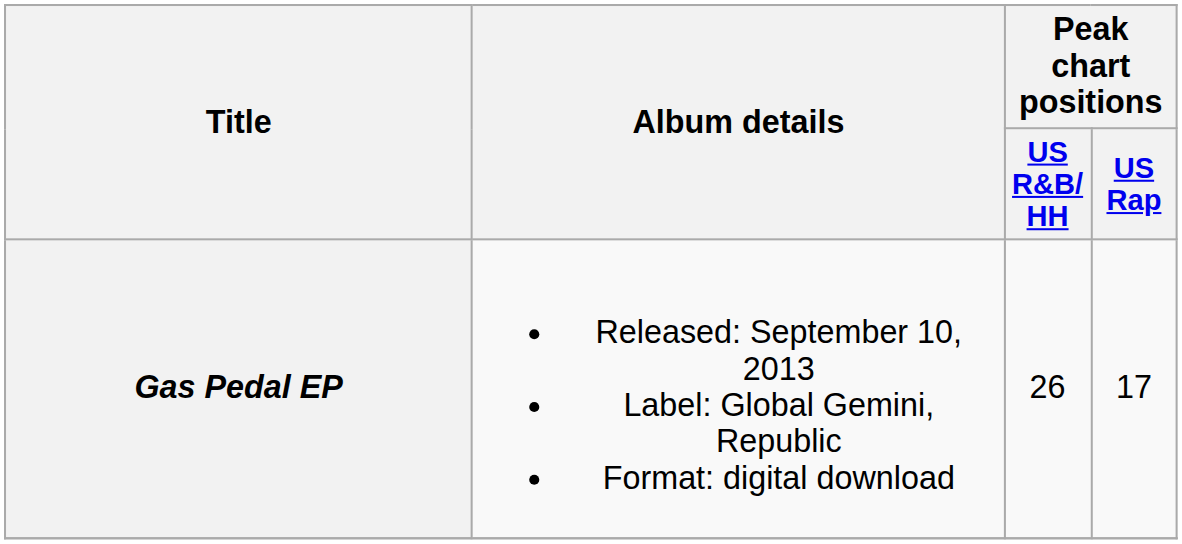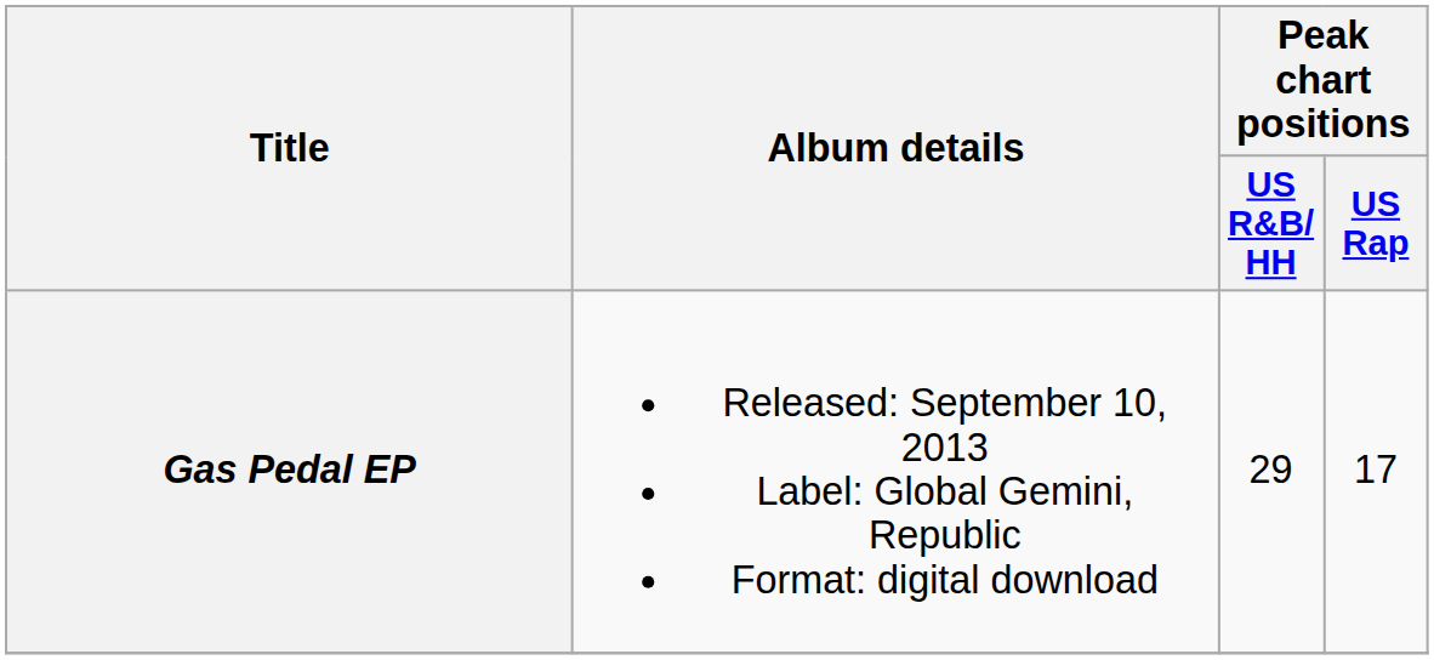 <table class="wikitable plainrowheaders" style="text-align:center;">
 <tr>
 <th scope="col" rowspan="2" style="width:14em;">Title</th>
 <th scope="col" rowspan="2" style="width:16em;">Album details</th>
 <th scope="col" colspan="2">Peak chart positions</th>
 </tr>
 <tr>
 <th scope="col" style="width:2.5em;font-size:90%;"><a href='#'>US<br>R&B/<br>HH</a><br></th>
 <th scope="col" style="width:2.5em;font-size:90%;"><a href='#'>US<br>Rap</a><br></th>
 </tr>
 <tr>
 <th scope="row"><em>Gas Pedal EP</em></th>
 <td><br><ul><li>Released: September 10, 2013</li><li>Label: Global Gemini, Republic</li><li>Format: digital download</li></ul></td>
-<td>26</td>
+<td>29</td>
 <td>17</td>
 </tr>
 <tr>
 </tr>
 </table>
